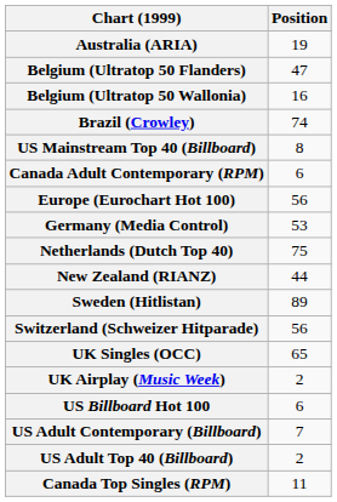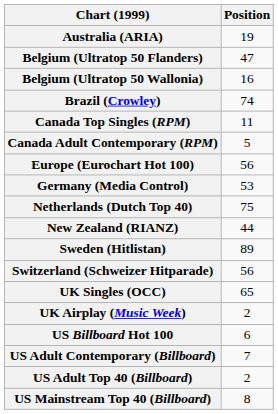 <table class="wikitable sortable plainrowheaders" style="text-align:center">
 <tr>
 <th>Chart (1999)</th>
 <th>Position</th>
 </tr>
 <tr>
 <th scope="row">Australia (ARIA)</th>
 <td>19</td>
 </tr>
 <tr>
 <th scope="row">Belgium (Ultratop 50 Flanders)</th>
 <td>47</td>
 </tr>
 <tr>
 <th scope="row">Belgium (Ultratop 50 Wallonia)</th>
 <td>16</td>
 </tr>
 <tr>
 <th scope="row">Brazil (<a href='#'>Crowley</a>)</th>
 <td>74</td>
 </tr>
 <tr>
-<th scope="row">US Mainstream Top 40 (<em>Billboard</em>)</th>
-<td>8</td>
+<th scope="row">Canada Top Singles (<em>RPM</em>)</th>
+<td>11</td>
 </tr>
 <tr>
 <th scope="row">Canada Adult Contemporary (<em>RPM</em>)</th>
-<td>6</td>
+<td>5</td>
 </tr>
 <tr>
 <th scope="row">Europe (Eurochart Hot 100)</th>
 <td>56</td>
 </tr>
 <tr>
 <th scope="row">Germany (Media Control)</th>
 <td>53</td>
 </tr>
 <tr>
 <th scope="row">Netherlands (Dutch Top 40)</th>
 <td>75</td>
 </tr>
 <tr>
 <th scope="row">New Zealand (RIANZ)</th>
 <td>44</td>
 </tr>
 <tr>
 <th scope="row">Sweden (Hitlistan)</th>
 <td>89</td>
 </tr>
 <tr>
 <th scope="row">Switzerland (Schweizer Hitparade)</th>
 <td>56</td>
 </tr>
 <tr>
 <th scope="row">UK Singles (OCC)</th>
 <td>65</td>
 </tr>
 <tr>
 <th scope="row">UK Airplay (<em><a href='#'>Music Week</a></em>)</th>
 <td>2</td>
 </tr>
 <tr>
 <th scope="row">US <em>Billboard</em> Hot 100</th>
 <td>6</td>
 </tr>
 <tr>
 <th scope="row">US Adult Contemporary (<em>Billboard</em>)</th>
 <td>7</td>
 </tr>
 <tr>
 <th scope="row">US Adult Top 40 (<em>Billboard</em>)</th>
 <td>2</td>
 </tr>
 <tr>
-<th scope="row">Canada Top Singles (<em>RPM</em>)</th>
-<td>11</td>
+<th scope="row">US Mainstream Top 40 (<em>Billboard</em>)</th>
+<td>8</td>
 </tr>
 </table>
